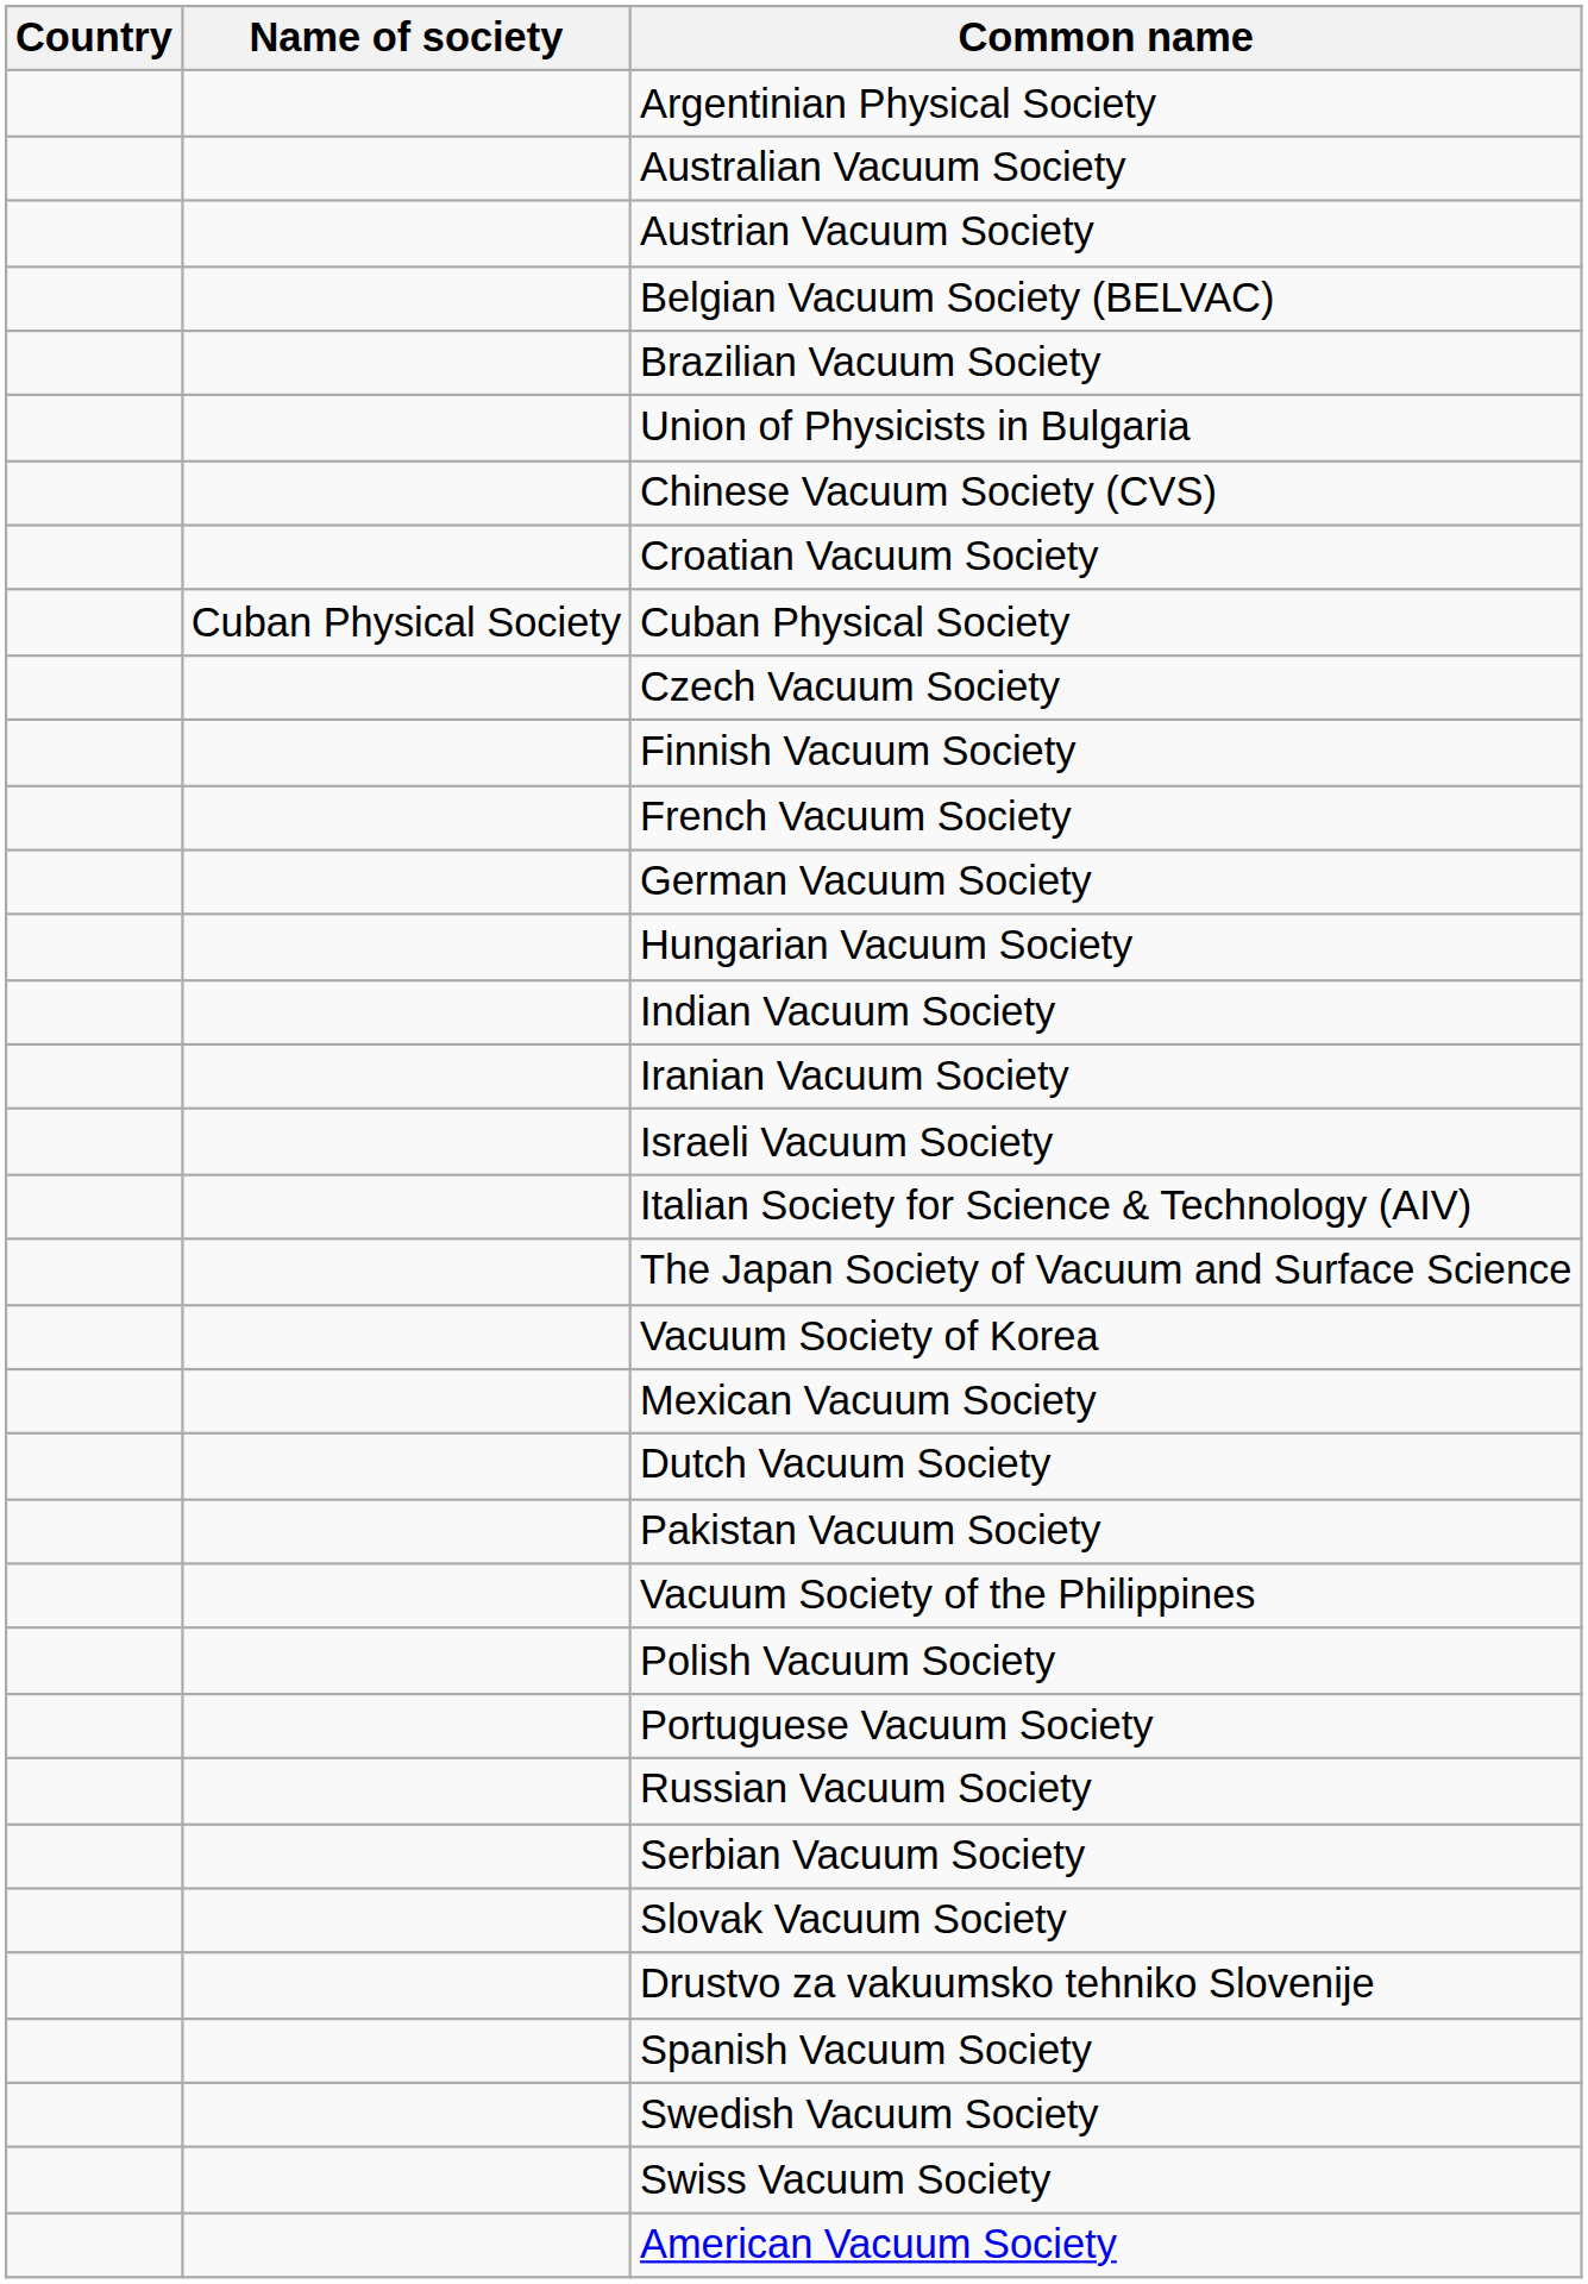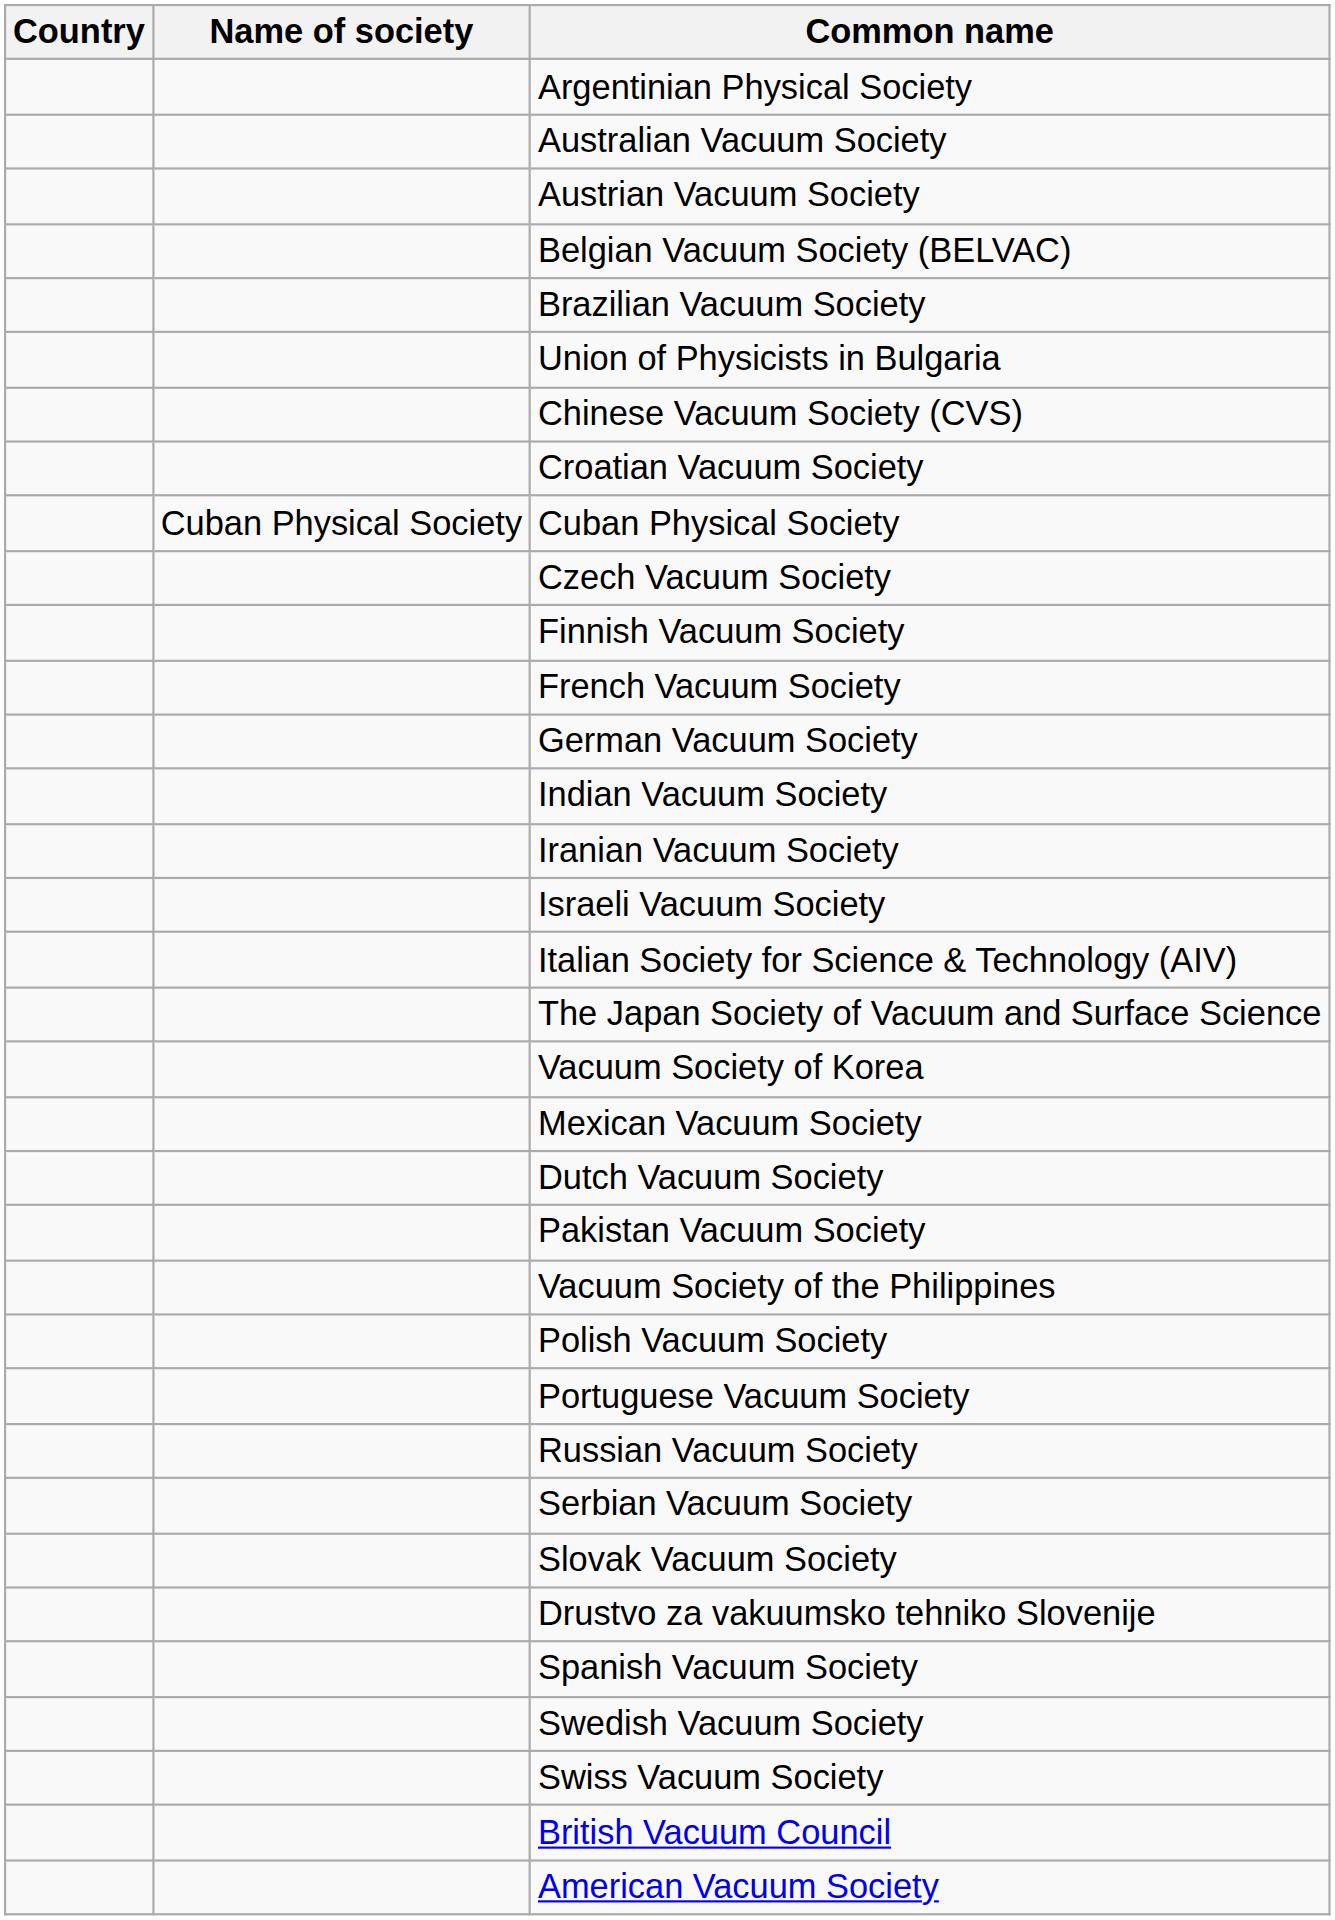 <table class="wikitable">
 <tr>
 <th>Country</th>
 <th>Name of society</th>
 <th>Common name</th>
 </tr>
 <tr>
 <td></td>
 <td></td>
 <td>Argentinian Physical Society</td>
 </tr>
 <tr>
 <td></td>
 <td></td>
 <td>Australian Vacuum Society</td>
 </tr>
 <tr>
 <td></td>
 <td></td>
 <td>Austrian Vacuum Society</td>
 </tr>
 <tr>
 <td></td>
 <td></td>
 <td>Belgian Vacuum Society (BELVAC)</td>
 </tr>
 <tr>
 <td></td>
 <td></td>
 <td>Brazilian Vacuum Society</td>
 </tr>
 <tr>
 <td></td>
 <td></td>
 <td>Union of Physicists in Bulgaria</td>
 </tr>
 <tr>
 <td></td>
 <td></td>
 <td>Chinese Vacuum Society (CVS)</td>
 </tr>
 <tr>
 <td></td>
 <td></td>
 <td>Croatian Vacuum Society</td>
 </tr>
 <tr>
 <td></td>
 <td>Cuban Physical Society</td>
 <td>Cuban Physical Society</td>
 </tr>
 <tr>
 <td></td>
 <td></td>
 <td>Czech Vacuum Society</td>
 </tr>
 <tr>
 <td></td>
 <td></td>
 <td>Finnish Vacuum Society</td>
 </tr>
 <tr>
 <td></td>
 <td></td>
 <td>French Vacuum Society</td>
 </tr>
 <tr>
 <td></td>
 <td></td>
 <td>German Vacuum Society</td>
-</tr>
-<tr>
-<td></td>
-<td></td>
-<td>Hungarian Vacuum Society</td>
 </tr>
 <tr>
 <td></td>
 <td></td>
 <td>Indian Vacuum Society</td>
 </tr>
 <tr>
 <td></td>
 <td></td>
 <td>Iranian Vacuum Society</td>
 </tr>
 <tr>
 <td></td>
 <td></td>
 <td>Israeli Vacuum Society</td>
 </tr>
 <tr>
 <td></td>
 <td></td>
 <td>Italian Society for Science & Technology (AIV)</td>
 </tr>
 <tr>
 <td></td>
 <td></td>
 <td>The Japan Society of Vacuum and Surface Science</td>
 </tr>
 <tr>
 <td></td>
 <td></td>
 <td>Vacuum Society of Korea</td>
 </tr>
 <tr>
 <td></td>
 <td></td>
 <td>Mexican Vacuum Society</td>
 </tr>
 <tr>
 <td></td>
 <td></td>
 <td>Dutch Vacuum Society</td>
 </tr>
 <tr>
 <td></td>
 <td></td>
 <td>Pakistan Vacuum Society</td>
 </tr>
 <tr>
 <td></td>
 <td></td>
 <td>Vacuum Society of the Philippines</td>
 </tr>
 <tr>
 <td></td>
 <td></td>
 <td>Polish Vacuum Society</td>
 </tr>
 <tr>
 <td></td>
 <td></td>
 <td>Portuguese Vacuum Society</td>
 </tr>
 <tr>
 <td></td>
 <td></td>
 <td>Russian Vacuum Society</td>
 </tr>
 <tr>
 <td></td>
 <td></td>
 <td>Serbian Vacuum Society</td>
 </tr>
 <tr>
 <td></td>
 <td></td>
 <td>Slovak Vacuum Society</td>
 </tr>
 <tr>
 <td></td>
 <td></td>
 <td>Drustvo za vakuumsko tehniko Slovenije</td>
 </tr>
 <tr>
 <td></td>
 <td></td>
 <td>Spanish Vacuum Society</td>
 </tr>
 <tr>
 <td></td>
 <td></td>
 <td>Swedish Vacuum Society</td>
 </tr>
 <tr>
 <td></td>
 <td></td>
 <td>Swiss Vacuum Society</td>
 </tr>
 <tr>
 <td></td>
 <td></td>
+<td><a href='#'>British Vacuum Council</a></td>
+</tr>
+<tr>
+<td></td>
+<td></td>
 <td><a href='#'>American Vacuum Society</a></td>
 </tr>
 </table>
